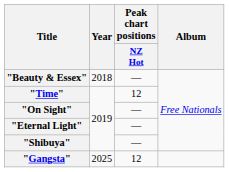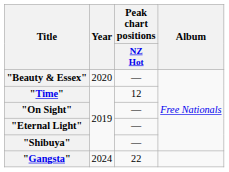 <table class="wikitable plainrowheaders" style="text-align:center">
 <tr>
 <th scope="col" rowspan="2">Title</th>
 <th scope="col" rowspan="2">Year</th>
 <th scope="col" colspan="1">Peak chart positions</th>
 <th scope="col" rowspan="2">Album</th>
 </tr>
 <tr>
 <th scope="col" style="width:3em;font-size:90%"><a href='#'>NZ<br>Hot</a><br></th>
 </tr>
 <tr>
 <th scope="row">"Beauty & Essex"<br></th>
-<td>2018</td>
+<td>2020</td>
 <td>—</td>
 <td rowspan="5"><em><a href='#'>Free Nationals</a></em></td>
 </tr>
 <tr>
 <th scope="row">"<a href='#'>Time</a>"<br></th>
 <td rowspan="4">2019</td>
 <td>12</td>
 </tr>
 <tr>
 <th scope="row">"On Sight"<br></th>
 <td>—</td>
 </tr>
 <tr>
 <th scope="row">"Eternal Light"<br></th>
 <td>—</td>
 </tr>
 <tr>
 <th scope="row">"Shibuya"<br></th>
 <td>—</td>
 </tr>
 <tr>
 <th scope="row">"<a href='#'>Gangsta</a>"<br></th>
-<td>2025</td>
-<td>12</td>
+<td>2024</td>
+<td>22</td>
 <td></td>
 </tr>
 </table>
